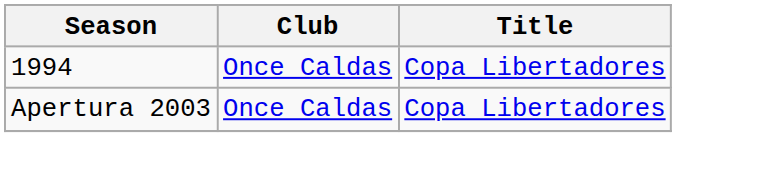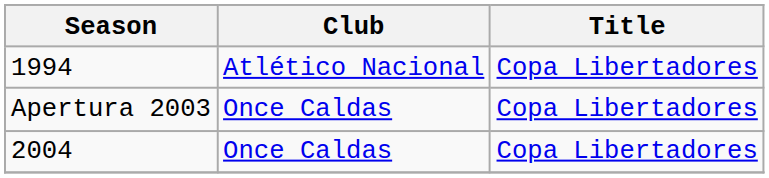 <table class="wikitable">
 <tr>
 <th>Season</th>
 <th>Club</th>
 <th>Title</th>
 </tr>
 <tr>
 <td>1994</td>
-<td><a href='#'>Once Caldas</a></td>
+<td><a href='#'>Atlético Nacional</a></td>
 <td><a href='#'>Copa Libertadores</a></td>
 </tr>
 <tr>
 <td>Apertura 2003</td>
 <td><a href='#'>Once Caldas</a></td>
 <td><a href='#'>Copa Libertadores</a></td>
 </tr>
 <tr>
+<td>2004</td>
+<td><a href='#'>Once Caldas</a></td>
+<td><a href='#'>Copa Libertadores</a></td>
+</tr>
+<tr>
 </tr>
 </table>
